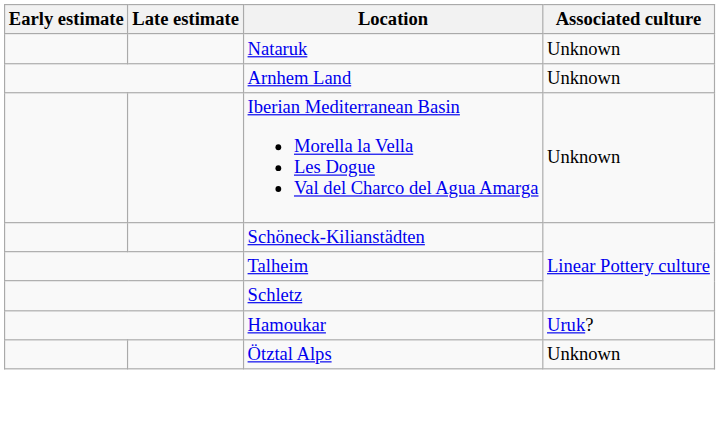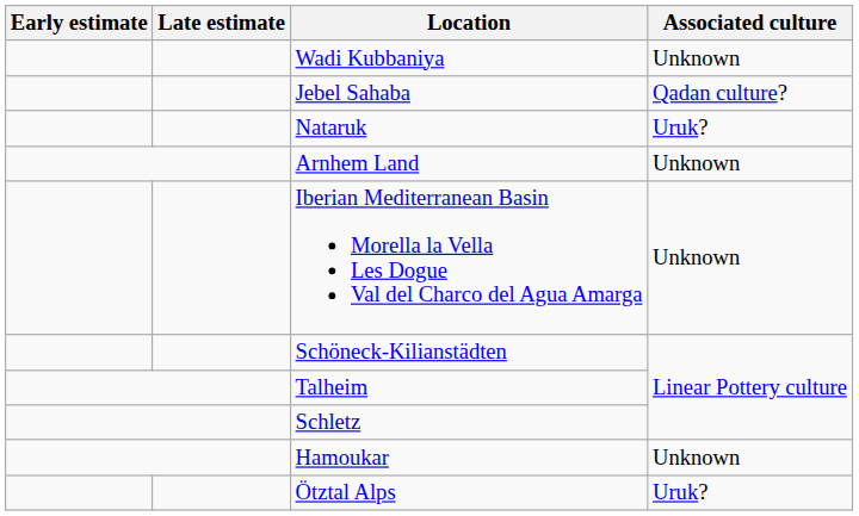 <table class="wikitable">
 <tr>
 <th>Early estimate</th>
 <th>Late estimate</th>
 <th>Location</th>
 <th>Associated culture</th>
 </tr>
 <tr>
 <td></td>
 <td></td>
+<td><a href='#'>Wadi Kubbaniya</a></td>
+<td>Unknown</td>
+</tr>
+<tr>
+<td></td>
+<td></td>
+<td><a href='#'>Jebel Sahaba</a></td>
+<td><a href='#'>Qadan culture</a>?</td>
+</tr>
+<tr>
+<td></td>
+<td></td>
 <td><a href='#'>Nataruk</a></td>
-<td>Unknown</td>
+<td><a href='#'>Uruk</a>?</td>
 </tr>
 <tr>
 <td colspan="2"></td>
 <td><a href='#'>Arnhem Land</a></td>
 <td>Unknown</td>
 </tr>
 <tr>
 <td></td>
 <td></td>
 <td><a href='#'>Iberian Mediterranean Basin</a><br><ul><li><a href='#'>Morella la Vella</a></li><li><a href='#'>Les Dogue</a></li><li><a href='#'>Val del Charco del Agua Amarga</a></li></ul></td>
 <td>Unknown</td>
 </tr>
 <tr>
 <td></td>
 <td></td>
 <td><a href='#'>Schöneck-Kilianstädten</a></td>
 <td rowspan="3"><a href='#'>Linear Pottery culture</a></td>
 </tr>
 <tr>
 <td colspan="2"></td>
 <td><a href='#'>Talheim</a></td>
 </tr>
 <tr>
 <td colspan="2"></td>
 <td><a href='#'>Schletz</a></td>
 </tr>
 <tr>
 <td colspan="2"></td>
 <td><a href='#'>Hamoukar</a></td>
-<td><a href='#'>Uruk</a>?</td>
+<td>Unknown</td>
 </tr>
 <tr>
 <td></td>
 <td></td>
 <td><a href='#'>Ötztal Alps</a></td>
-<td>Unknown</td>
+<td><a href='#'>Uruk</a>?</td>
 </tr>
 </table>
